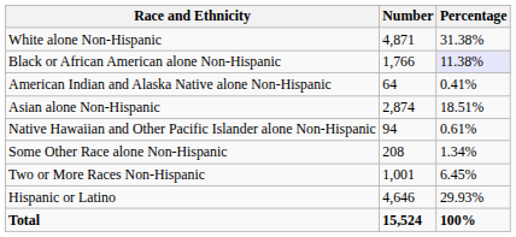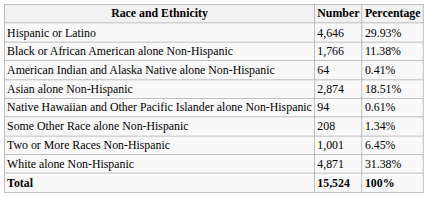 <table class="wikitable">
 <tr>
 <th>Race and Ethnicity</th>
 <th>Number</th>
 <th>Percentage</th>
 </tr>
 <tr>
-<td>White alone Non-Hispanic</td>
-<td>4,871</td>
-<td>31.38%</td>
+<td>Hispanic or Latino</td>
+<td>4,646</td>
+<td>29.93%</td>
 </tr>
 <tr>
 <td>Black or African American alone Non-Hispanic</td>
 <td>1,766</td>
-<td style="background: lavender;">11.38%</td>
+<td>11.38%</td>
 </tr>
 <tr>
 <td>American Indian and Alaska Native alone Non-Hispanic</td>
 <td>64</td>
 <td>0.41%</td>
 </tr>
 <tr>
 <td>Asian alone Non-Hispanic</td>
 <td>2,874</td>
 <td>18.51%</td>
 </tr>
 <tr>
 <td>Native Hawaiian and Other Pacific Islander alone Non-Hispanic</td>
 <td>94</td>
 <td>0.61%</td>
 </tr>
 <tr>
 <td>Some Other Race alone Non-Hispanic</td>
 <td>208</td>
 <td>1.34%</td>
 </tr>
 <tr>
 <td>Two or More Races Non-Hispanic</td>
 <td>1,001</td>
 <td>6.45%</td>
 </tr>
 <tr>
-<td>Hispanic or Latino</td>
-<td>4,646</td>
-<td>29.93%</td>
+<td>White alone Non-Hispanic</td>
+<td>4,871</td>
+<td>31.38%</td>
 </tr>
 <tr>
 <td><strong>Total</strong></td>
 <td><strong>15,524</strong></td>
 <td><strong>100%</strong></td>
 </tr>
 </table>
